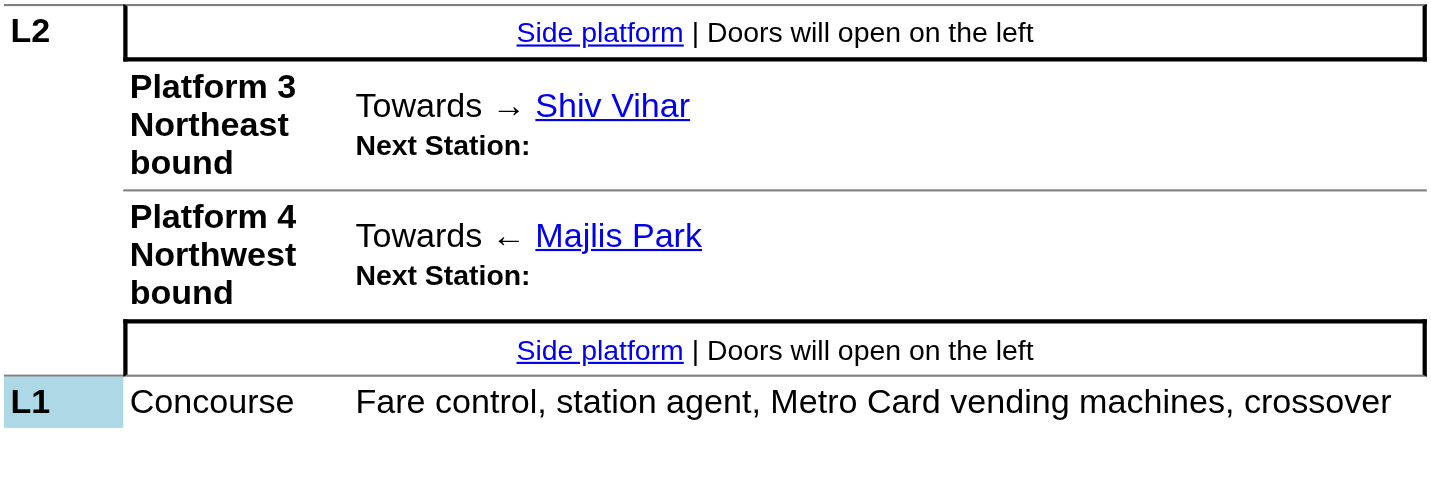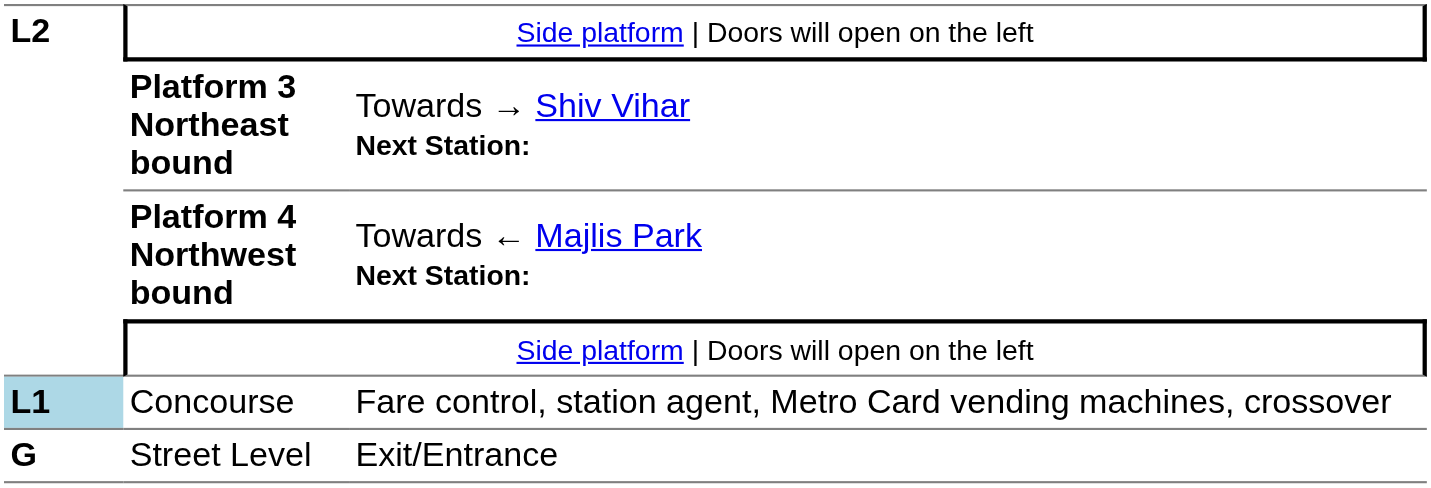 <table table border=0 cellspacing=0 cellpadding=3>
 <tr>
 <td style="border-top:solid 1px grey;border-bottom:solid 1px grey;" width=50 rowspan=4 valign=top><strong>L2</strong></td>
 <td style="border-top:solid 1px grey;border-right:solid 2px black;border-left:solid 2px black;border-bottom:solid 2px black;text-align:center;" colspan=2><small><a href='#'>Side platform</a> | Doors will open on the left </small></td>
 </tr>
 <tr>
 <td style="border-bottom:solid 1px grey;" width=100><span><strong>Platform 3</strong><br><strong>Northeast bound</strong></span></td>
 <td style="border-bottom:solid 1px grey;" width=500>Towards → <a href='#'>Shiv Vihar</a><br><small><strong>Next Station:</strong> </small></td>
 </tr>
 <tr>
 <td><span><strong>Platform 4</strong><br><strong>Northwest bound</strong></span></td>
 <td><span></span>Towards ← <a href='#'>Majlis Park</a><br><small><strong>Next Station:</strong> </small></td>
 </tr>
 <tr>
 <td style="border-top:solid 2px black;border-right:solid 2px black;border-left:solid 2px black;border-bottom:solid 1px grey;text-align:center;" colspan=2><small><a href='#'>Side platform</a> | Doors will open on the left </small></td>
 </tr>
 <tr>
 <td valign=top style="background: lightblue;"><strong>L1</strong></td>
 <td valign=top>Concourse</td>
 <td valign=top>Fare control, station agent, Metro Card vending machines, crossover</td>
 </tr>
+<tr>
+<td style="border-bottom:solid 1px grey;border-top:solid 1px grey;" width=50 valign=top><strong>G</strong></td>
+<td style="border-top:solid 1px grey;border-bottom:solid 1px grey;" width=100 valign=top>Street Level</td>
+<td style="border-top:solid 1px grey;border-bottom:solid 1px grey;" width=500 valign=top>Exit/Entrance</td>
+</tr>
 </table>
